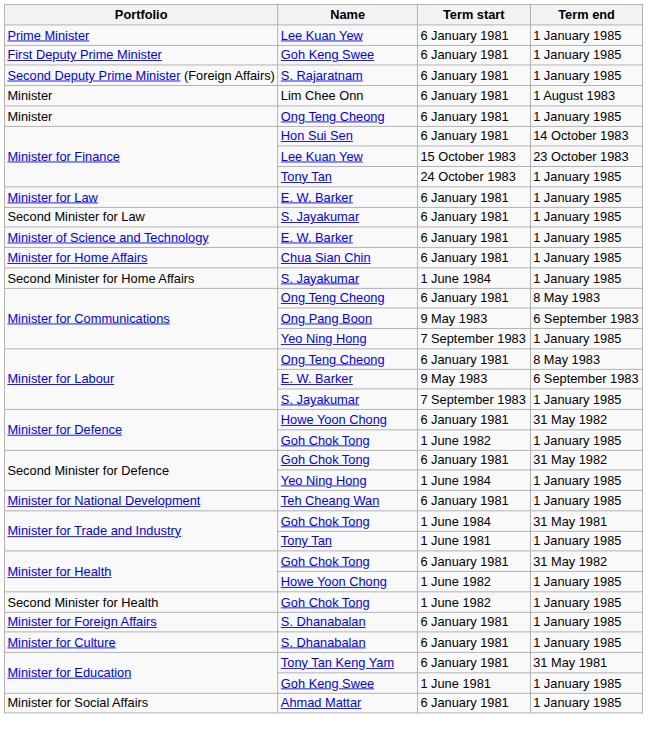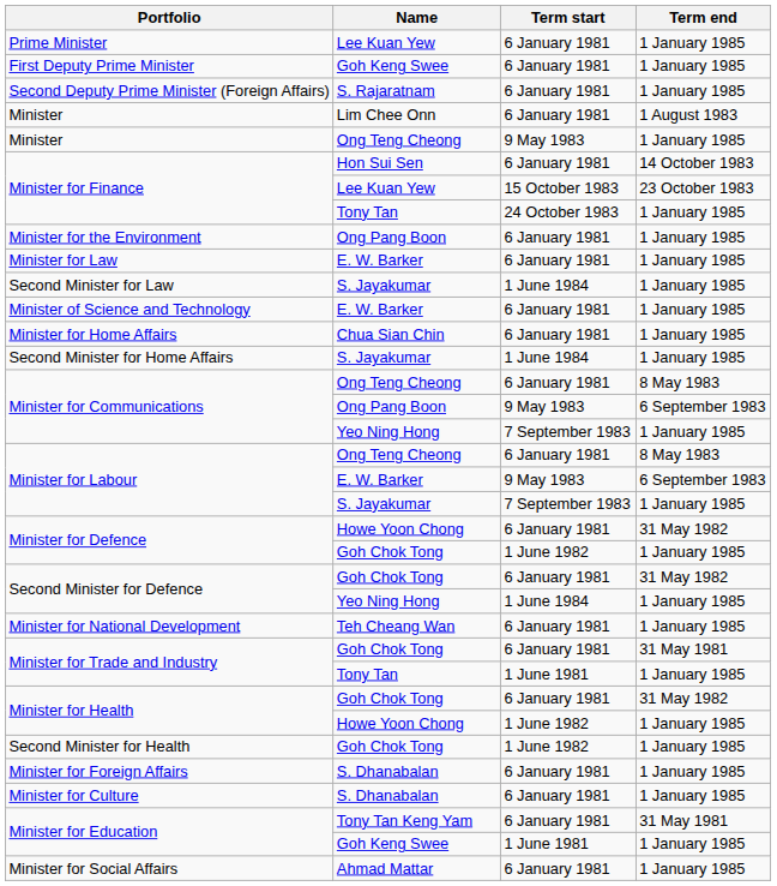 <table class="wikitable unsortable" style="font-size: 90%;">
 <tr>
 <th scope="col">Portfolio</th>
 <th scope="col" width="150px">Name</th>
 <th scope="col" width="120px">Term start</th>
 <th scope="col" width="120px">Term end</th>
 </tr>
 <tr>
 <td><a href='#'>Prime Minister</a></td>
 <td><a href='#'>Lee Kuan Yew</a></td>
 <td>6 January 1981</td>
 <td>1 January 1985</td>
 </tr>
 <tr>
 <td><a href='#'>First Deputy Prime Minister</a></td>
 <td><a href='#'>Goh Keng Swee</a></td>
 <td>6 January 1981</td>
 <td>1 January 1985</td>
 </tr>
 <tr>
 <td><a href='#'>Second Deputy Prime Minister</a> (Foreign Affairs)</td>
 <td><a href='#'>S. Rajaratnam</a></td>
 <td>6 January 1981</td>
 <td>1 January 1985</td>
 </tr>
 <tr>
 <td>Minister</td>
 <td>Lim Chee Onn</td>
 <td>6 January 1981</td>
 <td>1 August 1983</td>
 </tr>
 <tr>
 <td>Minister</td>
 <td><a href='#'>Ong Teng Cheong</a></td>
-<td>6 January 1981</td>
+<td>9 May 1983</td>
 <td>1 January 1985</td>
 </tr>
 <tr>
 <td rowspan="3"><a href='#'>Minister for Finance</a></td>
 <td><a href='#'>Hon Sui Sen</a></td>
 <td>6 January 1981</td>
 <td>14 October 1983</td>
 </tr>
 <tr>
 <td><a href='#'>Lee Kuan Yew</a></td>
 <td>15 October 1983</td>
 <td>23 October 1983</td>
 </tr>
 <tr>
 <td><a href='#'>Tony Tan</a></td>
 <td>24 October 1983</td>
 <td>1 January 1985</td>
 </tr>
 <tr>
+<td><a href='#'>Minister for the Environment</a></td>
+<td><a href='#'>Ong Pang Boon</a></td>
+<td>6 January 1981</td>
+<td>1 January 1985</td>
+</tr>
+<tr>
 <td><a href='#'>Minister for Law</a></td>
 <td><a href='#'>E. W. Barker</a></td>
 <td>6 January 1981</td>
 <td>1 January 1985</td>
 </tr>
 <tr>
 <td>Second Minister for Law</td>
 <td><a href='#'>S. Jayakumar</a></td>
-<td>6 January 1981</td>
+<td>1 June 1984</td>
 <td>1 January 1985</td>
 </tr>
 <tr>
 <td><a href='#'>Minister of Science and Technology</a></td>
 <td><a href='#'>E. W. Barker</a></td>
 <td>6 January 1981</td>
 <td>1 January 1985</td>
 </tr>
 <tr>
 <td><a href='#'>Minister for Home Affairs</a></td>
 <td><a href='#'>Chua Sian Chin</a></td>
 <td>6 January 1981</td>
 <td>1 January 1985</td>
 </tr>
 <tr>
 <td>Second Minister for Home Affairs</td>
 <td><a href='#'>S. Jayakumar</a></td>
 <td>1 June 1984</td>
 <td>1 January 1985</td>
 </tr>
 <tr>
 <td rowspan="3"><a href='#'>Minister for Communications</a></td>
 <td><a href='#'>Ong Teng Cheong</a></td>
 <td>6 January 1981</td>
 <td>8 May 1983</td>
 </tr>
 <tr>
 <td><a href='#'>Ong Pang Boon</a></td>
 <td>9 May 1983</td>
 <td>6 September 1983</td>
 </tr>
 <tr>
 <td><a href='#'>Yeo Ning Hong</a></td>
 <td>7 September 1983</td>
 <td>1 January 1985</td>
 </tr>
 <tr>
 <td rowspan="3"><a href='#'>Minister for Labour</a></td>
 <td><a href='#'>Ong Teng Cheong</a></td>
 <td>6 January 1981</td>
 <td>8 May 1983</td>
 </tr>
 <tr>
 <td><a href='#'>E. W. Barker</a></td>
 <td>9 May 1983</td>
 <td>6 September 1983</td>
 </tr>
 <tr>
 <td><a href='#'>S. Jayakumar</a></td>
 <td>7 September 1983</td>
 <td>1 January 1985</td>
 </tr>
 <tr>
 <td rowspan="2"><a href='#'>Minister for Defence</a></td>
 <td><a href='#'>Howe Yoon Chong</a></td>
 <td>6 January 1981</td>
 <td>31 May 1982</td>
 </tr>
 <tr>
 <td><a href='#'>Goh Chok Tong</a></td>
 <td>1 June 1982</td>
 <td>1 January 1985</td>
 </tr>
 <tr>
 <td rowspan="2">Second Minister for Defence</td>
 <td><a href='#'>Goh Chok Tong</a></td>
 <td>6 January 1981</td>
 <td>31 May 1982</td>
 </tr>
 <tr>
 <td><a href='#'>Yeo Ning Hong</a></td>
 <td>1 June 1984</td>
 <td>1 January 1985</td>
 </tr>
 <tr>
 <td><a href='#'>Minister for National Development</a></td>
 <td><a href='#'>Teh Cheang Wan</a></td>
 <td>6 January 1981</td>
 <td>1 January 1985</td>
 </tr>
 <tr>
 <td rowspan="2"><a href='#'>Minister for Trade and Industry</a></td>
 <td><a href='#'>Goh Chok Tong</a></td>
-<td>1 June 1984</td>
+<td>6 January 1981</td>
 <td>31 May 1981</td>
 </tr>
 <tr>
 <td><a href='#'>Tony Tan</a></td>
 <td>1 June 1981</td>
 <td>1 January 1985</td>
 </tr>
 <tr>
 <td rowspan="2"><a href='#'>Minister for Health</a></td>
 <td><a href='#'>Goh Chok Tong</a></td>
 <td>6 January 1981</td>
 <td>31 May 1982</td>
 </tr>
 <tr>
 <td><a href='#'>Howe Yoon Chong</a></td>
 <td>1 June 1982</td>
 <td>1 January 1985</td>
 </tr>
 <tr>
 <td>Second Minister for Health</td>
 <td><a href='#'>Goh Chok Tong</a></td>
 <td>1 June 1982</td>
 <td>1 January 1985</td>
 </tr>
 <tr>
 <td><a href='#'>Minister for Foreign Affairs</a></td>
 <td><a href='#'>S. Dhanabalan</a></td>
 <td>6 January 1981</td>
 <td>1 January 1985</td>
 </tr>
 <tr>
 <td><a href='#'>Minister for Culture</a></td>
 <td><a href='#'>S. Dhanabalan</a></td>
 <td>6 January 1981</td>
 <td>1 January 1985</td>
 </tr>
 <tr>
 <td rowspan="2"><a href='#'>Minister for Education</a></td>
 <td><a href='#'>Tony Tan Keng Yam</a></td>
 <td>6 January 1981</td>
 <td>31 May 1981</td>
 </tr>
 <tr>
 <td><a href='#'>Goh Keng Swee</a></td>
 <td>1 June 1981</td>
 <td>1 January 1985</td>
 </tr>
 <tr>
 <td>Minister for Social Affairs</td>
 <td><a href='#'>Ahmad Mattar</a></td>
 <td>6 January 1981</td>
 <td>1 January 1985</td>
 </tr>
 </table>
